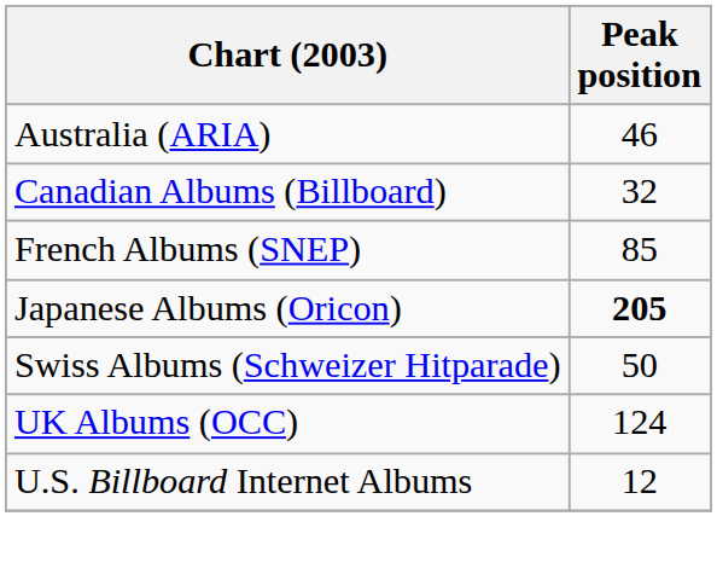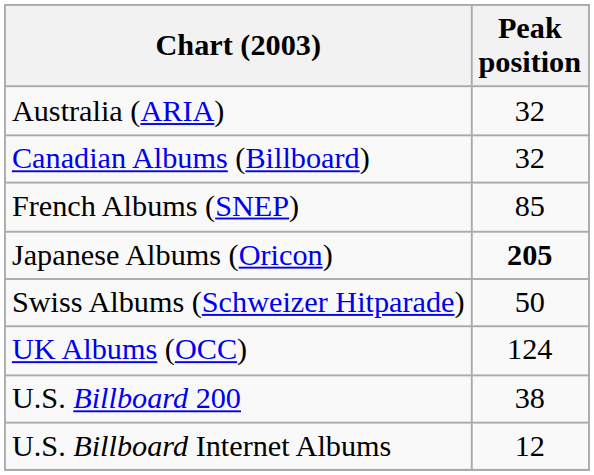 <table class="wikitable sortable">
 <tr>
 <th>Chart (2003)</th>
 <th>Peak<br>position</th>
 </tr>
 <tr>
 <td align="left">Australia (<a href='#'>ARIA</a>)</td>
-<td align="center">46</td>
+<td align="center">32</td>
 </tr>
 <tr>
 <td align="left"><a href='#'>Canadian Albums</a> (<a href='#'>Billboard</a>)</td>
 <td align="center">32</td>
 </tr>
 <tr>
 <td align="left">French Albums (<a href='#'>SNEP</a>)</td>
 <td align="center">85</td>
 </tr>
 <tr>
 <td align="left">Japanese Albums (<a href='#'>Oricon</a>)</td>
 <td align="center"><strong>205</strong></td>
 </tr>
 <tr>
 <td align="left">Swiss Albums (<a href='#'>Schweizer Hitparade</a>)</td>
 <td align="center">50</td>
 </tr>
 <tr>
 <td align="left"><a href='#'>UK Albums</a> (<a href='#'>OCC</a>)</td>
 <td align="center">124</td>
 </tr>
 <tr>
+<td align="left">U.S. <a href='#'><em>Billboard</em> 200</a></td>
+<td align="center">38</td>
+</tr>
+<tr>
 <td align="left">U.S. <em>Billboard</em> Internet Albums</td>
 <td align="center">12</td>
 </tr>
 <tr>
 </tr>
 </table>
